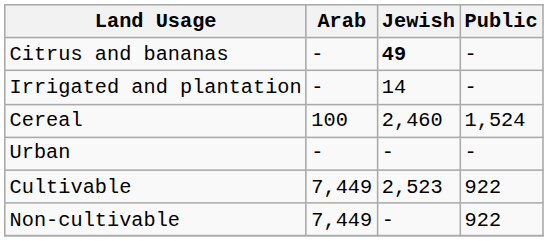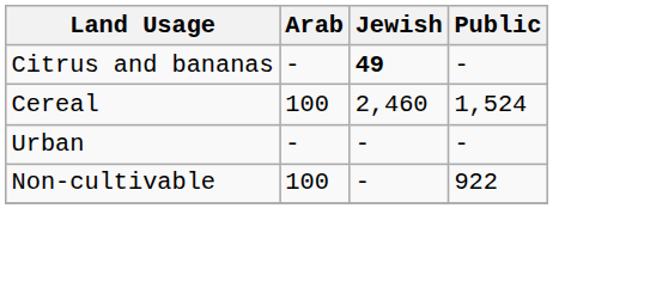 <table class="wikitable">
 <tr>
 <th>Land Usage</th>
 <th>Arab</th>
 <th>Jewish</th>
 <th>Public</th>
 </tr>
 <tr>
 <td>Citrus and bananas</td>
 <td>-</td>
 <td><strong>49</strong></td>
-<td>-</td>
-</tr>
-<tr>
-<td>Irrigated and plantation</td>
-<td>-</td>
-<td>14</td>
 <td>-</td>
 </tr>
 <tr>
 <td>Cereal</td>
 <td>100</td>
 <td>2,460</td>
 <td>1,524</td>
 </tr>
 <tr>
 <td>Urban</td>
 <td>-</td>
 <td>-</td>
 <td>-</td>
 </tr>
 <tr>
-<td>Cultivable</td>
-<td>7,449</td>
-<td>2,523</td>
-<td>922</td>
-</tr>
-<tr>
 <td>Non-cultivable</td>
-<td>7,449</td>
+<td>100</td>
 <td>-</td>
 <td>922</td>
 </tr>
 <tr>
 </tr>
 </table>
